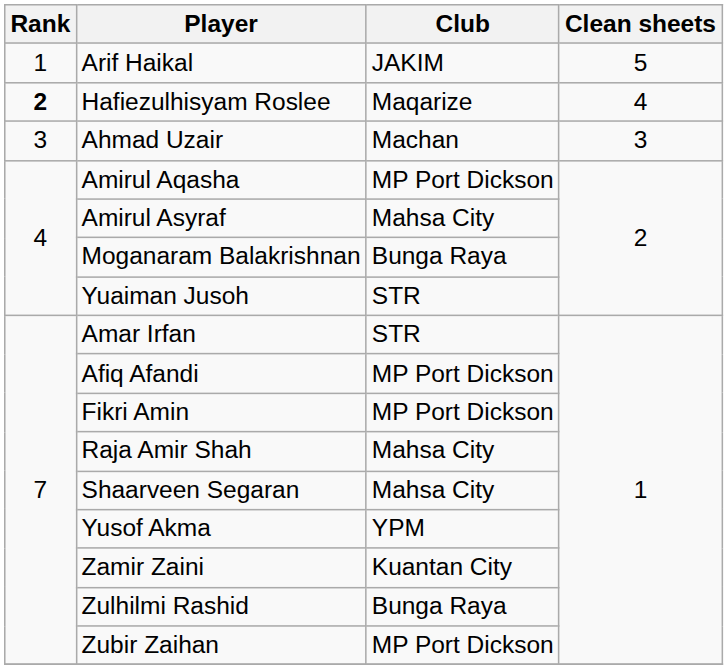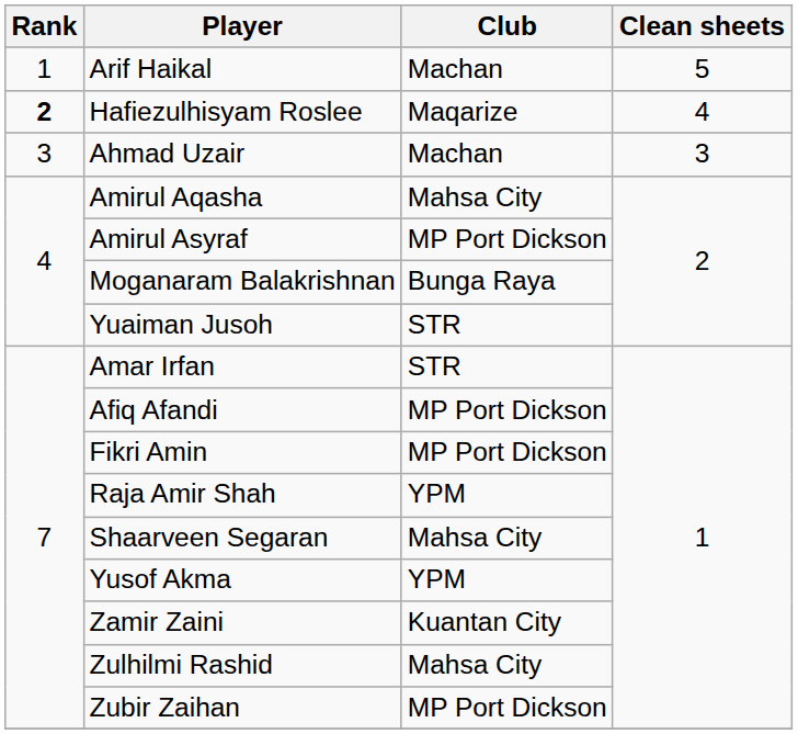 <table class="wikitable" style="text-align:center">
 <tr>
 <th>Rank</th>
 <th>Player</th>
 <th>Club</th>
 <th>Clean sheets</th>
 </tr>
 <tr>
 <td rowspan=1>1</td>
 <td align="left"> Arif Haikal</td>
-<td align="left">JAKIM</td>
+<td align="left">Machan</td>
 <td rowspan=1>5</td>
 </tr>
 <tr>
 <td rowspan=1><strong>2</strong></td>
 <td align="left"> Hafiezulhisyam Roslee</td>
 <td align="left">Maqarize</td>
 <td rowspan=1>4</td>
 </tr>
 <tr>
 <td rowspan=1>3</td>
 <td align="left"> Ahmad Uzair</td>
 <td align="left">Machan</td>
 <td rowspan=1>3</td>
 </tr>
 <tr>
 <td rowspan=4>4</td>
 <td align="left"> Amirul Aqasha</td>
-<td align="left">MP Port Dickson</td>
+<td align="left">Mahsa City</td>
 <td rowspan=4>2</td>
 </tr>
 <tr>
 <td align="left"> Amirul Asyraf</td>
-<td align="left">Mahsa City</td>
+<td align="left">MP Port Dickson</td>
 </tr>
 <tr>
 <td align="left"> Moganaram Balakrishnan</td>
 <td align="left">Bunga Raya</td>
 </tr>
 <tr>
 <td style="text-align:left;"> Yuaiman Jusoh</td>
 <td align="left">STR</td>
 </tr>
 <tr>
 <td rowspan=9>7</td>
 <td align="left"> Amar Irfan</td>
 <td align="left">STR</td>
 <td rowspan=9>1</td>
 </tr>
 <tr>
 <td align="left"> Afiq Afandi</td>
 <td align="left">MP Port Dickson</td>
 </tr>
 <tr>
 <td align="left"> Fikri Amin</td>
 <td align="left">MP Port Dickson</td>
 </tr>
 <tr>
 <td align="left"> Raja Amir Shah</td>
-<td align="left">Mahsa City</td>
+<td align="left">YPM</td>
 </tr>
 <tr>
 <td align="left"> Shaarveen Segaran</td>
 <td align="left">Mahsa City</td>
 </tr>
 <tr>
 <td align="left"> Yusof Akma</td>
 <td align="left">YPM</td>
 </tr>
 <tr>
 <td style="text-align:left;"> Zamir Zaini</td>
 <td style="text-align:left;">Kuantan City</td>
 </tr>
 <tr>
 <td style="text-align:left;"> Zulhilmi Rashid</td>
-<td style="text-align:left;">Bunga Raya</td>
+<td align="left">Mahsa City</td>
 </tr>
 <tr>
 <td align="left"> Zubir Zaihan</td>
 <td align="left">MP Port Dickson</td>
 </tr>
 <tr>
 </tr>
 </table>
